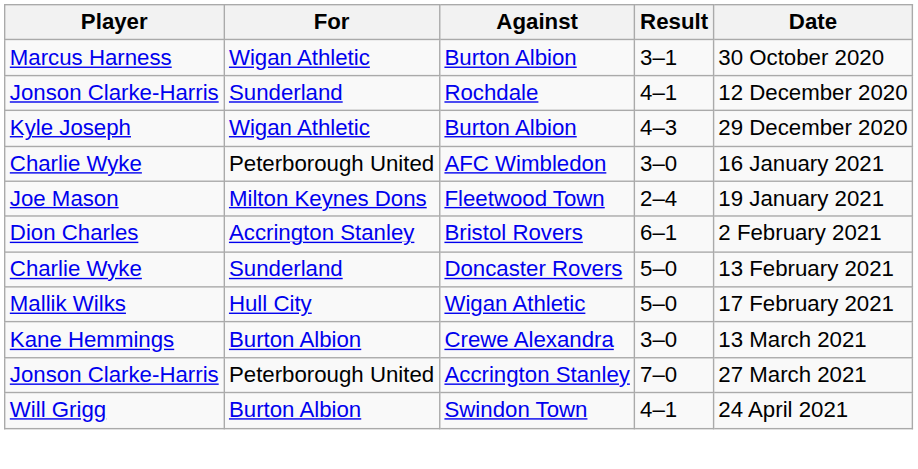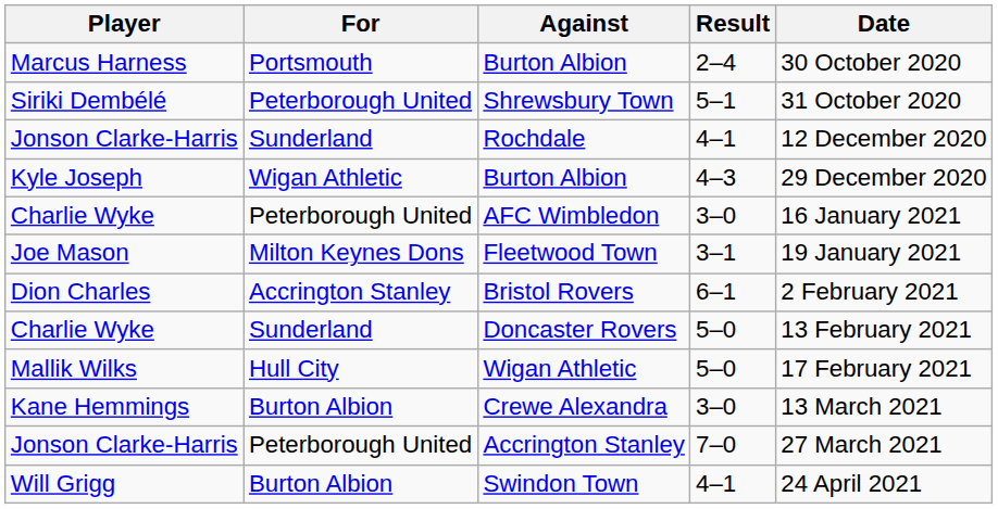 <table class="wikitable">
 <tr>
 <th>Player</th>
 <th>For</th>
 <th>Against</th>
 <th>Result</th>
 <th>Date</th>
 </tr>
 <tr>
 <td> <a href='#'>Marcus Harness</a></td>
-<td><a href='#'>Wigan Athletic</a></td>
+<td><a href='#'>Portsmouth</a></td>
 <td><a href='#'>Burton Albion</a></td>
-<td>3–1</td>
+<td>2–4</td>
 <td>30 October 2020</td>
+</tr>
+<tr>
+<td> <a href='#'>Siriki Dembélé</a></td>
+<td><a href='#'>Peterborough United</a></td>
+<td><a href='#'>Shrewsbury Town</a></td>
+<td>5–1</td>
+<td>31 October 2020</td>
 </tr>
 <tr>
 <td> <a href='#'>Jonson Clarke-Harris</a></td>
 <td><a href='#'>Sunderland</a></td>
 <td><a href='#'>Rochdale</a></td>
 <td>4–1</td>
 <td>12 December 2020</td>
 </tr>
 <tr>
 <td> <a href='#'>Kyle Joseph</a></td>
 <td><a href='#'>Wigan Athletic</a></td>
 <td><a href='#'>Burton Albion</a></td>
 <td>4–3</td>
 <td>29 December 2020</td>
 </tr>
 <tr>
 <td> <a href='#'>Charlie Wyke</a></td>
 <td>Peterborough United</td>
 <td><a href='#'>AFC Wimbledon</a></td>
 <td>3–0</td>
 <td>16 January 2021</td>
 </tr>
 <tr>
 <td> <a href='#'>Joe Mason</a></td>
 <td><a href='#'>Milton Keynes Dons</a></td>
 <td><a href='#'>Fleetwood Town</a></td>
-<td>2–4</td>
+<td>3–1</td>
 <td>19 January 2021</td>
 </tr>
 <tr>
 <td> <a href='#'>Dion Charles</a></td>
 <td><a href='#'>Accrington Stanley</a></td>
 <td><a href='#'>Bristol Rovers</a></td>
 <td>6–1</td>
 <td>2 February 2021</td>
 </tr>
 <tr>
 <td> <a href='#'>Charlie Wyke</a></td>
 <td><a href='#'>Sunderland</a></td>
 <td><a href='#'>Doncaster Rovers</a></td>
 <td>5–0</td>
 <td>13 February 2021</td>
 </tr>
 <tr>
 <td> <a href='#'>Mallik Wilks</a></td>
 <td><a href='#'>Hull City</a></td>
 <td><a href='#'>Wigan Athletic</a></td>
 <td>5–0</td>
 <td>17 February 2021</td>
 </tr>
 <tr>
 <td> <a href='#'>Kane Hemmings</a></td>
 <td><a href='#'>Burton Albion</a></td>
 <td><a href='#'>Crewe Alexandra</a></td>
 <td>3–0</td>
 <td>13 March 2021</td>
 </tr>
 <tr>
 <td> <a href='#'>Jonson Clarke-Harris</a></td>
 <td>Peterborough United</td>
 <td><a href='#'>Accrington Stanley</a></td>
 <td>7–0</td>
 <td>27 March 2021</td>
 </tr>
 <tr>
 <td> <a href='#'>Will Grigg</a></td>
 <td><a href='#'>Burton Albion</a></td>
 <td><a href='#'>Swindon Town</a></td>
 <td>4–1</td>
 <td>24 April 2021</td>
 </tr>
 </table>
